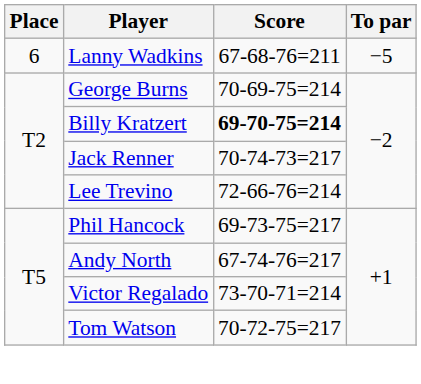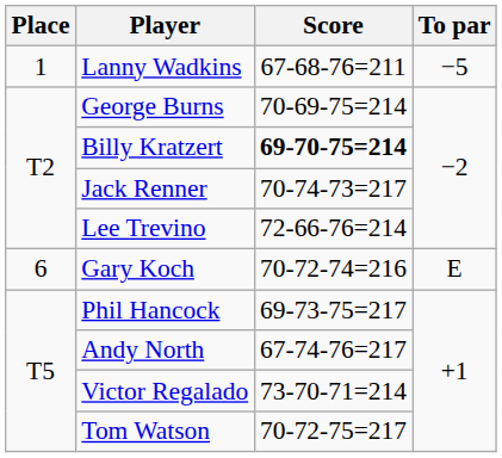 <table class="wikitable">
 <tr>
 <th>Place</th>
 <th>Player</th>
 <th>Score</th>
 <th>To par</th>
 </tr>
 <tr>
-<td align=center>6</td>
+<td align=center>1</td>
 <td> <a href='#'>Lanny Wadkins</a></td>
 <td align=center>67-68-76=211</td>
 <td align=center>−5</td>
 </tr>
 <tr>
 <td rowspan=4 align=center>T2</td>
 <td> <a href='#'>George Burns</a></td>
 <td align=center>70-69-75=214</td>
 <td rowspan=4 align=center>−2</td>
 </tr>
 <tr>
 <td> <a href='#'>Billy Kratzert</a></td>
 <td align=center><strong>69-70-75=214</strong></td>
 </tr>
 <tr>
 <td> <a href='#'>Jack Renner</a></td>
 <td align=center>70-74-73=217</td>
 </tr>
 <tr>
 <td> <a href='#'>Lee Trevino</a></td>
 <td align=center>72-66-76=214</td>
 </tr>
 <tr>
+<td align=center>6</td>
+<td> <a href='#'>Gary Koch</a></td>
+<td align=center>70-72-74=216</td>
+<td align=center>E</td>
+</tr>
+<tr>
 <td rowspan=4 align=center>T5</td>
 <td> <a href='#'>Phil Hancock</a></td>
 <td align=center>69-73-75=217</td>
 <td rowspan=4 align=center>+1</td>
 </tr>
 <tr>
 <td> <a href='#'>Andy North</a></td>
 <td align=center>67-74-76=217</td>
 </tr>
 <tr>
 <td> <a href='#'>Victor Regalado</a></td>
 <td align=center>73-70-71=214</td>
 </tr>
 <tr>
 <td> <a href='#'>Tom Watson</a></td>
 <td align=center>70-72-75=217</td>
 </tr>
 </table>
